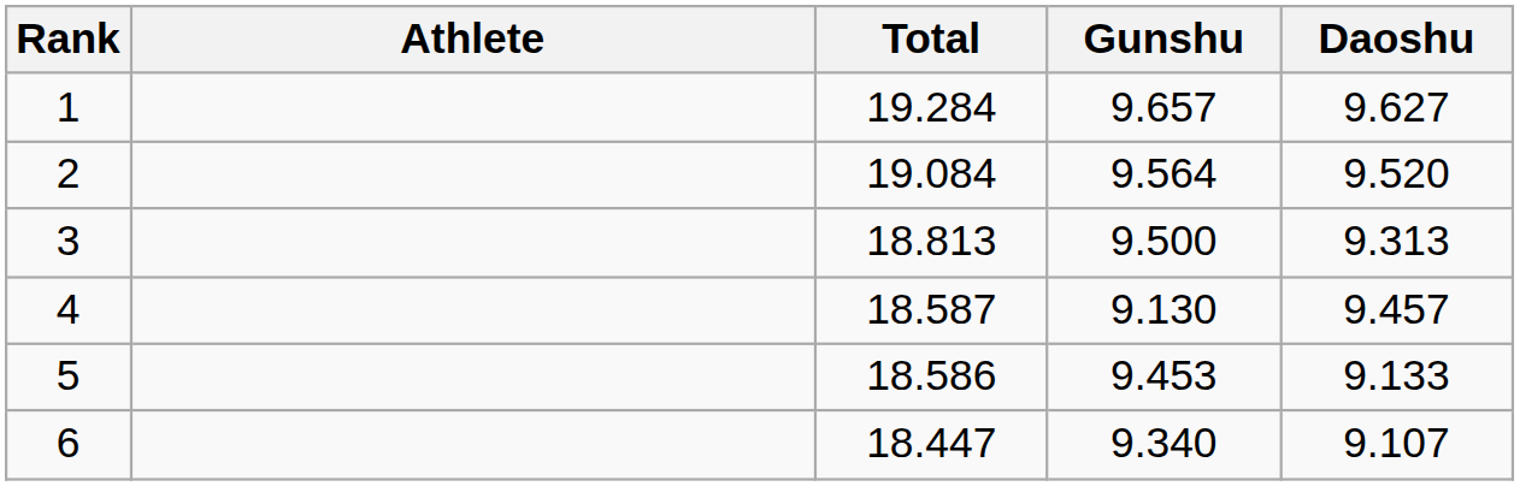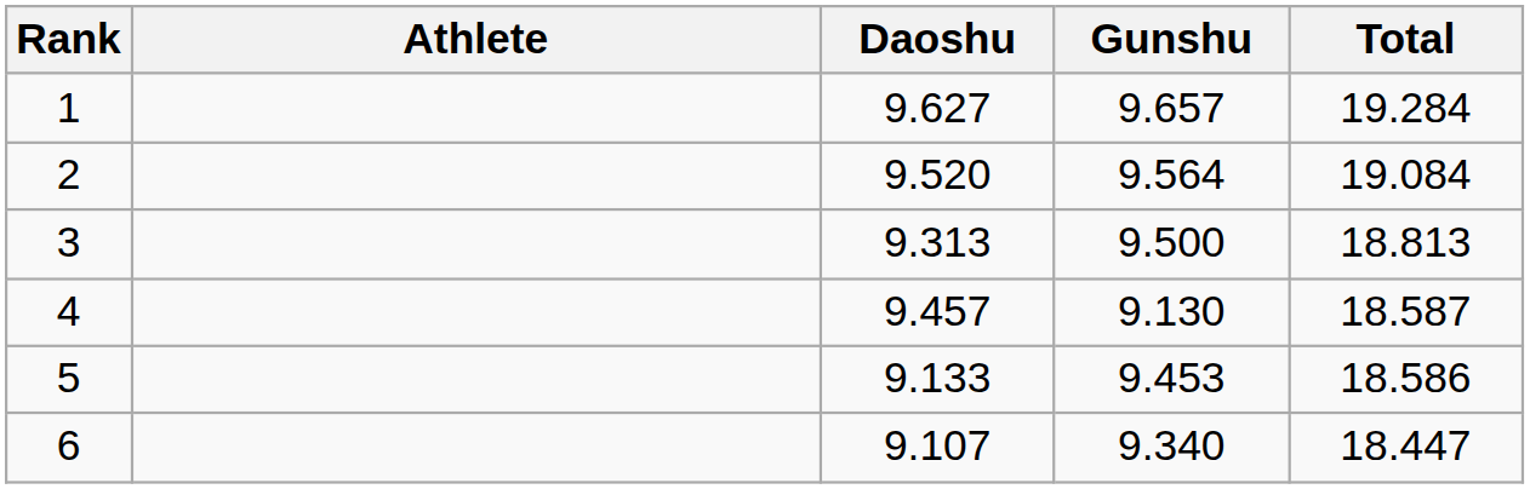 <table class="wikitable" style="text-align:center">
 <tr>
 <th width=20>Rank</th>
 <th width=250>Athlete</th>
+<th width=80>Daoshu</th>
+<th width=80>Gunshu</th>
 <th width=80>Total</th>
-<th width=80>Gunshu</th>
-<th width=80>Daoshu</th>
 </tr>
 <tr>
 <td>1</td>
 <td align="left"></td>
+<td>9.627</td>
+<td>9.657</td>
 <td>19.284</td>
-<td>9.657</td>
-<td>9.627</td>
 </tr>
 <tr>
 <td>2</td>
 <td align="left"></td>
+<td>9.520</td>
+<td>9.564</td>
 <td>19.084</td>
-<td>9.564</td>
-<td>9.520</td>
 </tr>
 <tr>
 <td>3</td>
 <td align="left"></td>
+<td>9.313</td>
+<td>9.500</td>
 <td>18.813</td>
-<td>9.500</td>
-<td>9.313</td>
 </tr>
 <tr>
 <td>4</td>
 <td align="left"></td>
+<td>9.457</td>
+<td>9.130</td>
 <td>18.587</td>
-<td>9.130</td>
-<td>9.457</td>
 </tr>
 <tr>
 <td>5</td>
 <td align="left"></td>
+<td>9.133</td>
+<td>9.453</td>
 <td>18.586</td>
-<td>9.453</td>
-<td>9.133</td>
 </tr>
 <tr>
 <td>6</td>
 <td align="left"></td>
+<td>9.107</td>
+<td>9.340</td>
 <td>18.447</td>
-<td>9.340</td>
-<td>9.107</td>
 </tr>
 </table>
